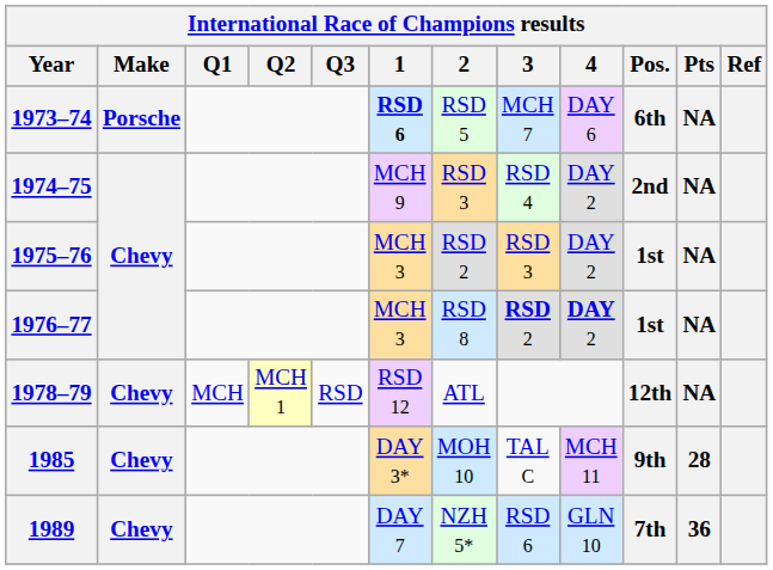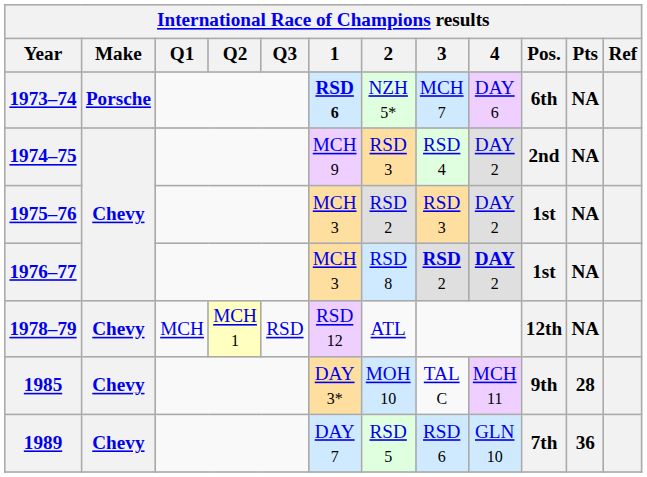 <table class="wikitable" style="text-align:center; font-size:75%">
 <tr>
 <th colspan=12><a href='#'>International Race of Champions</a> results</th>
 </tr>
 <tr>
 <th>Year</th>
 <th>Make</th>
 <th>Q1</th>
 <th>Q2</th>
 <th>Q3</th>
 <th>1</th>
 <th>2</th>
 <th>3</th>
 <th>4</th>
 <th>Pos.</th>
 <th>Pts</th>
 <th>Ref</th>
 </tr>
 <tr>
 <th><a href='#'>1973–74</a></th>
 <th><a href='#'>Porsche</a></th>
 <td colspan=3></td>
 <td style="background:#CFEAFF;"><strong><a href='#'>RSD</a><br><small>6</small></strong></td>
-<td style="background:#DFFFDF;"><a href='#'>RSD</a><br><small>5</small></td>
+<td style="background:#DFFFDF;"><a href='#'>NZH</a><br><small>5*</small></td>
 <td style="background:#CFEAFF;"><a href='#'>MCH</a><br><small>7</small></td>
 <td style="background:#EFCFFF;"><a href='#'>DAY</a><br><small>6</small></td>
 <th>6th</th>
 <th>NA</th>
 <th></th>
 </tr>
 <tr>
 <th><a href='#'>1974–75</a></th>
 <th rowspan=3><a href='#'>Chevy</a></th>
 <td colspan=3></td>
 <td style="background:#EFCFFF;"><a href='#'>MCH</a><br><small>9</small></td>
 <td style="background:#FFDF9F;"><a href='#'>RSD</a><br><small>3</small></td>
 <td style="background:#DFFFDF;"><a href='#'>RSD</a><br><small>4</small></td>
 <td style="background:#DFDFDF;"><a href='#'>DAY</a><br><small>2</small></td>
 <th>2nd</th>
 <th>NA</th>
 <th></th>
 </tr>
 <tr>
 <th><a href='#'>1975–76</a></th>
 <td colspan=3></td>
 <td style="background:#FFDF9F;"><a href='#'>MCH</a><br><small>3</small></td>
 <td style="background:#DFDFDF;"><a href='#'>RSD</a><br><small>2</small></td>
 <td style="background:#FFDF9F;"><a href='#'>RSD</a><br><small>3</small></td>
 <td style="background:#DFDFDF;"><a href='#'>DAY</a><br><small>2</small></td>
 <th>1st</th>
 <th>NA</th>
 <th></th>
 </tr>
 <tr>
 <th><a href='#'>1976–77</a></th>
 <td colspan=3></td>
 <td style="background:#FFDF9F;"><a href='#'>MCH</a><br><small>3</small></td>
 <td style="background:#CFEAFF;"><a href='#'>RSD</a><br><small>8</small></td>
 <td style="background:#DFDFDF;"><strong><a href='#'>RSD</a></strong><br><small>2</small></td>
 <td style="background:#DFDFDF;"><strong><a href='#'>DAY</a></strong><br><small>2</small></td>
 <th>1st</th>
 <th>NA</th>
 <th></th>
 </tr>
 <tr>
 <th><a href='#'>1978–79</a></th>
 <th><a href='#'>Chevy</a></th>
 <td><a href='#'>MCH</a></td>
 <td style="background:#FFFFBF;"><a href='#'>MCH</a><br><small>1</small></td>
 <td><a href='#'>RSD</a></td>
 <td style="background:#EFCFFF;"><a href='#'>RSD</a><br><small>12</small></td>
 <td><a href='#'>ATL</a></td>
 <td colspan=2></td>
 <th>12th</th>
 <th>NA</th>
 <th></th>
 </tr>
 <tr>
 <th><a href='#'>1985</a></th>
 <th><a href='#'>Chevy</a></th>
 <td colspan=3></td>
 <td style="background:#FFDF9F;"><a href='#'>DAY</a><br><small>3*</small></td>
 <td style="background:#CFEAFF;"><a href='#'>MOH</a><br><small>10</small></td>
 <td><a href='#'>TAL</a><br><small>C</small></td>
 <td style="background:#EFCFFF;"><a href='#'>MCH</a><br><small>11</small></td>
 <th>9th</th>
 <th>28</th>
 <th></th>
 </tr>
 <tr>
 <th><a href='#'>1989</a></th>
 <th><a href='#'>Chevy</a></th>
 <td colspan=3></td>
 <td style="background:#CFEAFF;"><a href='#'>DAY</a><br><small>7</small></td>
-<td style="background:#DFFFDF;"><a href='#'>NZH</a><br><small>5*</small></td>
+<td style="background:#DFFFDF;"><a href='#'>RSD</a><br><small>5</small></td>
 <td style="background:#CFEAFF;"><a href='#'>RSD</a><br><small>6</small></td>
 <td style="background:#CFEAFF;"><a href='#'>GLN</a><br><small>10</small></td>
 <th>7th</th>
 <th>36</th>
 <th></th>
 </tr>
 </table>
